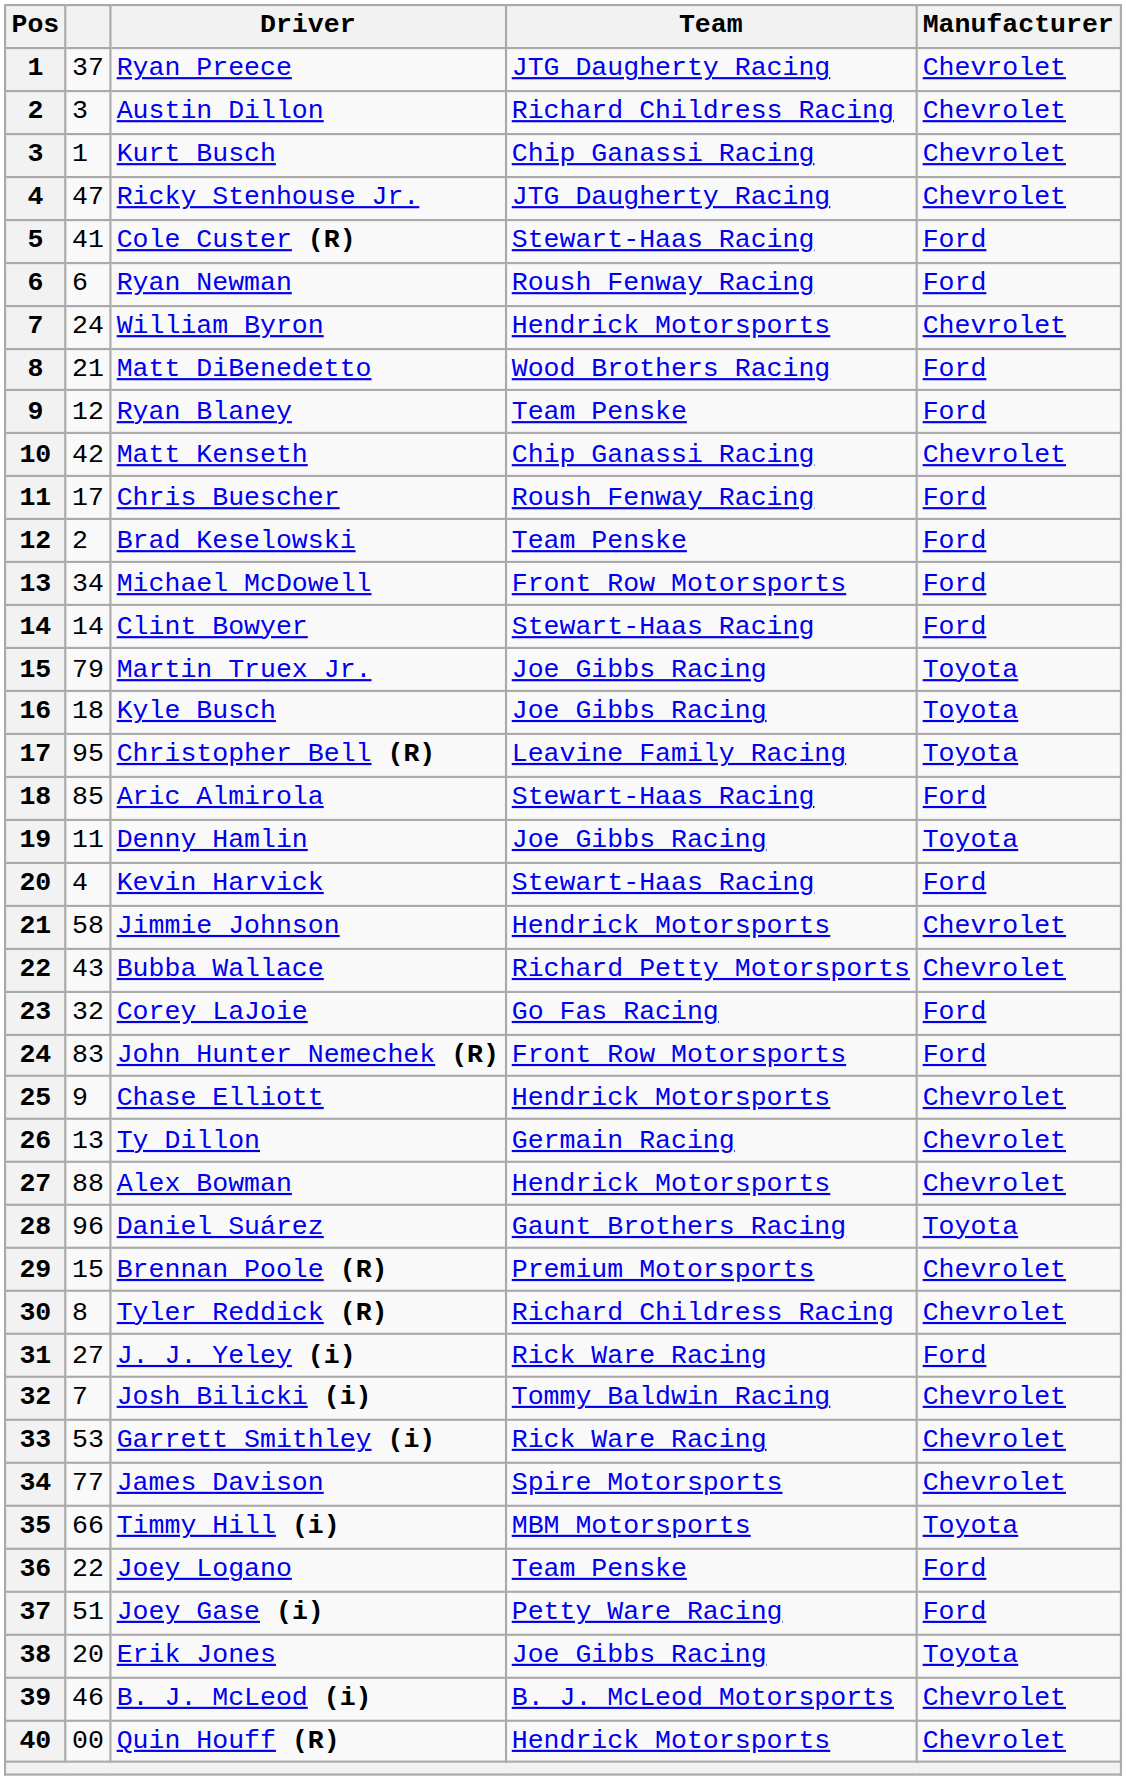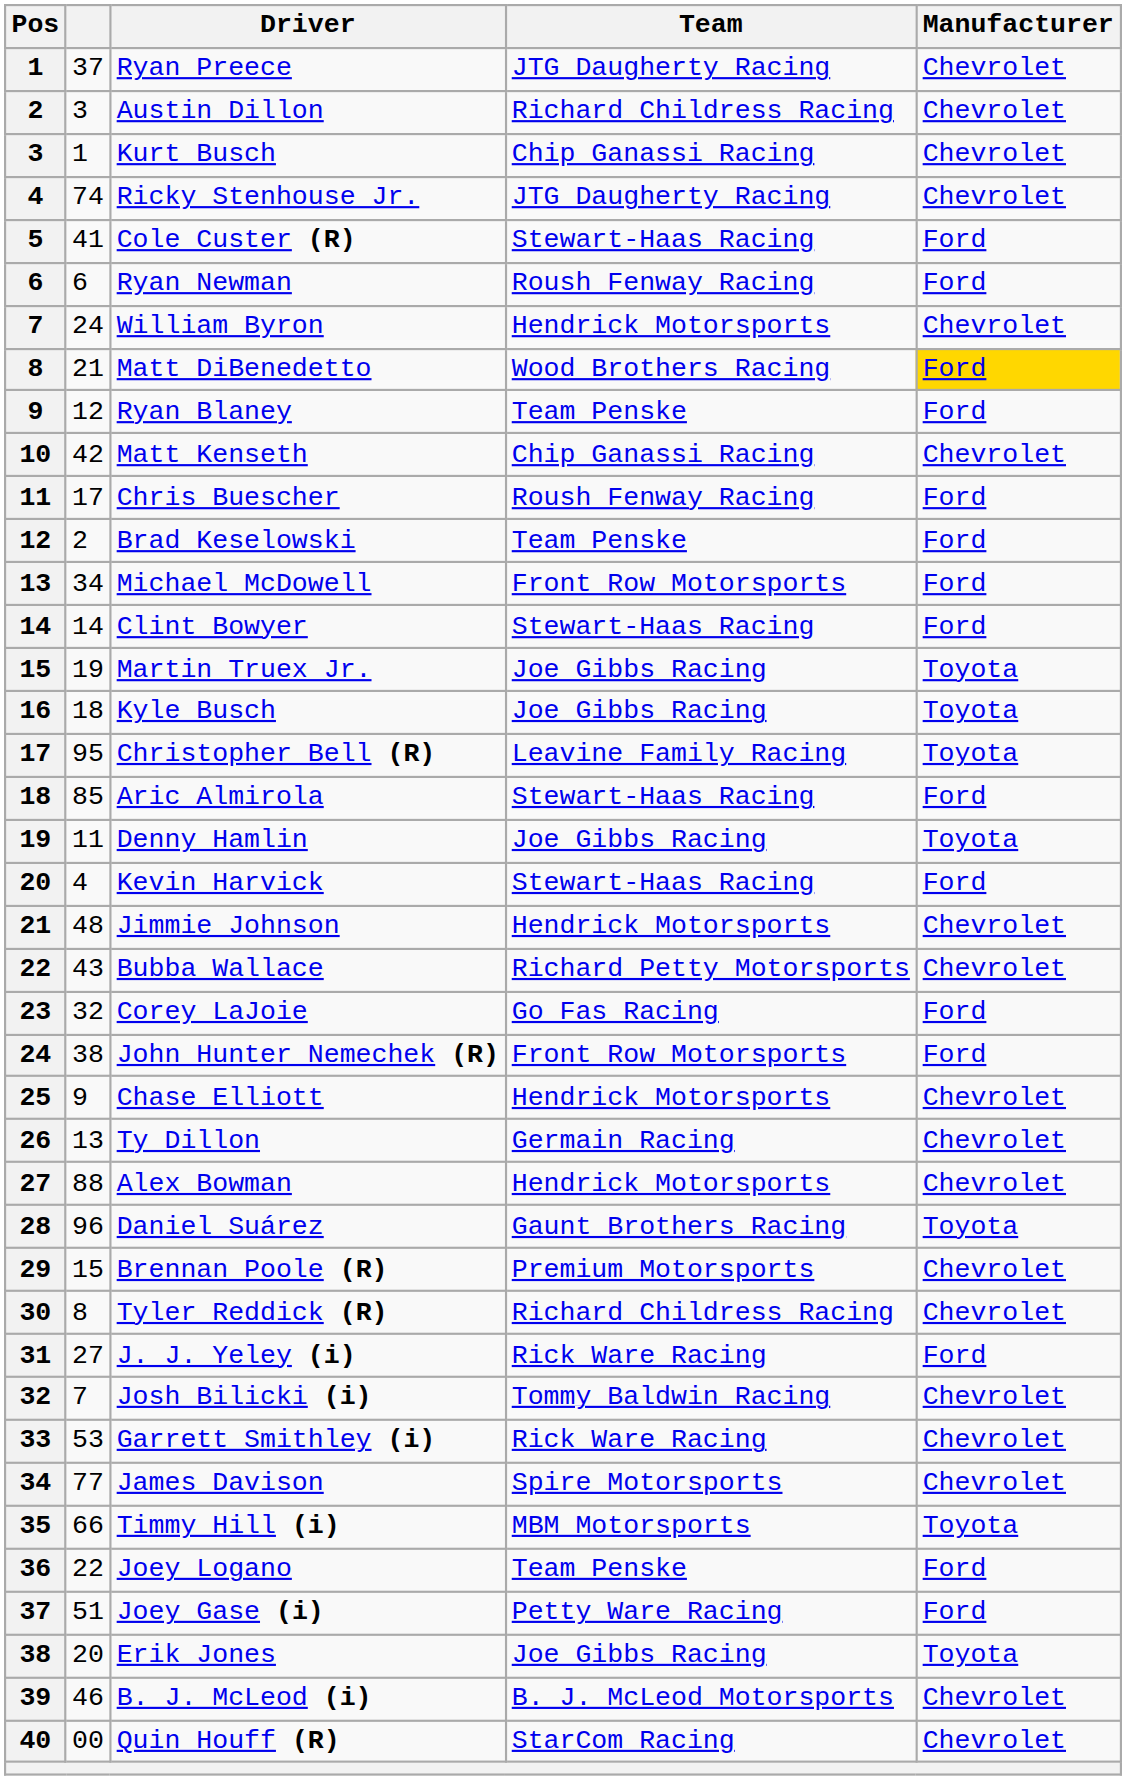 <table class="wikitable" style="font-size:95%">
 <tr>
 <th>Pos</th>
 <th></th>
 <th>Driver</th>
 <th>Team</th>
 <th>Manufacturer</th>
 </tr>
 <tr>
 <th>1</th>
 <td>37</td>
 <td><a href='#'>Ryan Preece</a></td>
 <td><a href='#'>JTG Daugherty Racing</a></td>
 <td><a href='#'>Chevrolet</a></td>
 </tr>
 <tr>
 <th>2</th>
 <td>3</td>
 <td><a href='#'>Austin Dillon</a></td>
 <td><a href='#'>Richard Childress Racing</a></td>
 <td><a href='#'>Chevrolet</a></td>
 </tr>
 <tr>
 <th>3</th>
 <td>1</td>
 <td><a href='#'>Kurt Busch</a></td>
 <td><a href='#'>Chip Ganassi Racing</a></td>
 <td><a href='#'>Chevrolet</a></td>
 </tr>
 <tr>
 <th>4</th>
-<td>47</td>
+<td>74</td>
 <td><a href='#'>Ricky Stenhouse Jr.</a></td>
 <td><a href='#'>JTG Daugherty Racing</a></td>
 <td><a href='#'>Chevrolet</a></td>
 </tr>
 <tr>
 <th>5</th>
 <td>41</td>
 <td><a href='#'>Cole Custer</a> <strong>(R)</strong></td>
 <td><a href='#'>Stewart-Haas Racing</a></td>
 <td><a href='#'>Ford</a></td>
 </tr>
 <tr>
 <th>6</th>
 <td>6</td>
 <td><a href='#'>Ryan Newman</a></td>
 <td><a href='#'>Roush Fenway Racing</a></td>
 <td><a href='#'>Ford</a></td>
 </tr>
 <tr>
 <th>7</th>
 <td>24</td>
 <td><a href='#'>William Byron</a></td>
 <td><a href='#'>Hendrick Motorsports</a></td>
 <td><a href='#'>Chevrolet</a></td>
 </tr>
 <tr>
 <th>8</th>
 <td>21</td>
 <td><a href='#'>Matt DiBenedetto</a></td>
 <td><a href='#'>Wood Brothers Racing</a></td>
-<td><a href='#'>Ford</a></td>
+<td style="background: gold;"><a href='#'>Ford</a></td>
 </tr>
 <tr>
 <th>9</th>
 <td>12</td>
 <td><a href='#'>Ryan Blaney</a></td>
 <td><a href='#'>Team Penske</a></td>
 <td><a href='#'>Ford</a></td>
 </tr>
 <tr>
 <th>10</th>
 <td>42</td>
 <td><a href='#'>Matt Kenseth</a></td>
 <td><a href='#'>Chip Ganassi Racing</a></td>
 <td><a href='#'>Chevrolet</a></td>
 </tr>
 <tr>
 <th>11</th>
 <td>17</td>
 <td><a href='#'>Chris Buescher</a></td>
 <td><a href='#'>Roush Fenway Racing</a></td>
 <td><a href='#'>Ford</a></td>
 </tr>
 <tr>
 <th>12</th>
 <td>2</td>
 <td><a href='#'>Brad Keselowski</a></td>
 <td><a href='#'>Team Penske</a></td>
 <td><a href='#'>Ford</a></td>
 </tr>
 <tr>
 <th>13</th>
 <td>34</td>
 <td><a href='#'>Michael McDowell</a></td>
 <td><a href='#'>Front Row Motorsports</a></td>
 <td><a href='#'>Ford</a></td>
 </tr>
 <tr>
 <th>14</th>
 <td>14</td>
 <td><a href='#'>Clint Bowyer</a></td>
 <td><a href='#'>Stewart-Haas Racing</a></td>
 <td><a href='#'>Ford</a></td>
 </tr>
 <tr>
 <th>15</th>
-<td>79</td>
+<td>19</td>
 <td><a href='#'>Martin Truex Jr.</a></td>
 <td><a href='#'>Joe Gibbs Racing</a></td>
 <td><a href='#'>Toyota</a></td>
 </tr>
 <tr>
 <th>16</th>
 <td>18</td>
 <td><a href='#'>Kyle Busch</a></td>
 <td><a href='#'>Joe Gibbs Racing</a></td>
 <td><a href='#'>Toyota</a></td>
 </tr>
 <tr>
 <th>17</th>
 <td>95</td>
 <td><a href='#'>Christopher Bell</a> <strong>(R)</strong></td>
 <td><a href='#'>Leavine Family Racing</a></td>
 <td><a href='#'>Toyota</a></td>
 </tr>
 <tr>
 <th>18</th>
 <td>85</td>
 <td><a href='#'>Aric Almirola</a></td>
 <td><a href='#'>Stewart-Haas Racing</a></td>
 <td><a href='#'>Ford</a></td>
 </tr>
 <tr>
 <th>19</th>
 <td>11</td>
 <td><a href='#'>Denny Hamlin</a></td>
 <td><a href='#'>Joe Gibbs Racing</a></td>
 <td><a href='#'>Toyota</a></td>
 </tr>
 <tr>
 <th>20</th>
 <td>4</td>
 <td><a href='#'>Kevin Harvick</a></td>
 <td><a href='#'>Stewart-Haas Racing</a></td>
 <td><a href='#'>Ford</a></td>
 </tr>
 <tr>
 <th>21</th>
-<td>58</td>
+<td>48</td>
 <td><a href='#'>Jimmie Johnson</a></td>
 <td><a href='#'>Hendrick Motorsports</a></td>
 <td><a href='#'>Chevrolet</a></td>
 </tr>
 <tr>
 <th>22</th>
 <td>43</td>
 <td><a href='#'>Bubba Wallace</a></td>
 <td><a href='#'>Richard Petty Motorsports</a></td>
 <td><a href='#'>Chevrolet</a></td>
 </tr>
 <tr>
 <th>23</th>
 <td>32</td>
 <td><a href='#'>Corey LaJoie</a></td>
 <td><a href='#'>Go Fas Racing</a></td>
 <td><a href='#'>Ford</a></td>
 </tr>
 <tr>
 <th>24</th>
-<td>83</td>
+<td>38</td>
 <td><a href='#'>John Hunter Nemechek</a> <strong>(R)</strong></td>
 <td><a href='#'>Front Row Motorsports</a></td>
 <td><a href='#'>Ford</a></td>
 </tr>
 <tr>
 <th>25</th>
 <td>9</td>
 <td><a href='#'>Chase Elliott</a></td>
 <td><a href='#'>Hendrick Motorsports</a></td>
 <td><a href='#'>Chevrolet</a></td>
 </tr>
 <tr>
 <th>26</th>
 <td>13</td>
 <td><a href='#'>Ty Dillon</a></td>
 <td><a href='#'>Germain Racing</a></td>
 <td><a href='#'>Chevrolet</a></td>
 </tr>
 <tr>
 <th>27</th>
 <td>88</td>
 <td><a href='#'>Alex Bowman</a></td>
 <td><a href='#'>Hendrick Motorsports</a></td>
 <td><a href='#'>Chevrolet</a></td>
 </tr>
 <tr>
 <th>28</th>
 <td>96</td>
 <td><a href='#'>Daniel Suárez</a></td>
 <td><a href='#'>Gaunt Brothers Racing</a></td>
 <td><a href='#'>Toyota</a></td>
 </tr>
 <tr>
 <th>29</th>
 <td>15</td>
 <td><a href='#'>Brennan Poole</a> <strong>(R)</strong></td>
 <td><a href='#'>Premium Motorsports</a></td>
 <td><a href='#'>Chevrolet</a></td>
 </tr>
 <tr>
 <th>30</th>
 <td>8</td>
 <td><a href='#'>Tyler Reddick</a> <strong>(R)</strong></td>
 <td><a href='#'>Richard Childress Racing</a></td>
 <td><a href='#'>Chevrolet</a></td>
 </tr>
 <tr>
 <th>31</th>
 <td>27</td>
 <td><a href='#'>J. J. Yeley</a> <strong>(i)</strong></td>
 <td><a href='#'>Rick Ware Racing</a></td>
 <td><a href='#'>Ford</a></td>
 </tr>
 <tr>
 <th>32</th>
 <td>7</td>
 <td><a href='#'>Josh Bilicki</a> <strong>(i)</strong></td>
 <td><a href='#'>Tommy Baldwin Racing</a></td>
 <td><a href='#'>Chevrolet</a></td>
 </tr>
 <tr>
 <th>33</th>
 <td>53</td>
 <td><a href='#'>Garrett Smithley</a> <strong>(i)</strong></td>
 <td><a href='#'>Rick Ware Racing</a></td>
 <td><a href='#'>Chevrolet</a></td>
 </tr>
 <tr>
 <th>34</th>
 <td>77</td>
 <td><a href='#'>James Davison</a></td>
 <td><a href='#'>Spire Motorsports</a></td>
 <td><a href='#'>Chevrolet</a></td>
 </tr>
 <tr>
 <th>35</th>
 <td>66</td>
 <td><a href='#'>Timmy Hill</a> <strong>(i)</strong></td>
 <td><a href='#'>MBM Motorsports</a></td>
 <td><a href='#'>Toyota</a></td>
 </tr>
 <tr>
 <th>36</th>
 <td>22</td>
 <td><a href='#'>Joey Logano</a></td>
 <td><a href='#'>Team Penske</a></td>
 <td><a href='#'>Ford</a></td>
 </tr>
 <tr>
 <th>37</th>
 <td>51</td>
 <td><a href='#'>Joey Gase</a> <strong>(i)</strong></td>
 <td><a href='#'>Petty Ware Racing</a></td>
 <td><a href='#'>Ford</a></td>
 </tr>
 <tr>
 <th>38</th>
 <td>20</td>
 <td><a href='#'>Erik Jones</a></td>
 <td><a href='#'>Joe Gibbs Racing</a></td>
 <td><a href='#'>Toyota</a></td>
 </tr>
 <tr>
 <th>39</th>
 <td>46</td>
 <td><a href='#'>B. J. McLeod</a> <strong>(i)</strong></td>
 <td><a href='#'>B. J. McLeod Motorsports</a></td>
 <td><a href='#'>Chevrolet</a></td>
 </tr>
 <tr>
 <th>40</th>
 <td>00</td>
 <td><a href='#'>Quin Houff</a> <strong>(R)</strong></td>
-<td><a href='#'>Hendrick Motorsports</a></td>
+<td><a href='#'>StarCom Racing</a></td>
 <td><a href='#'>Chevrolet</a></td>
 </tr>
 <tr>
 <th colspan="7"></th>
 </tr>
 </table>
